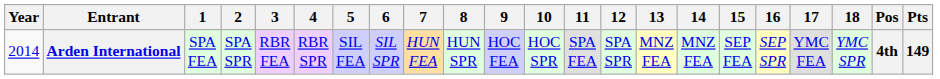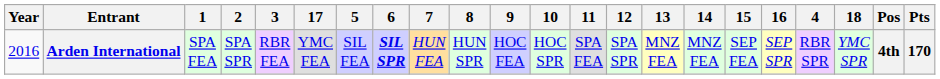 <table class="wikitable" style="text-align:center; font-size:85%">
 <tr>
 <th>Year</th>
 <th>Entrant</th>
 <th>1</th>
 <th>2</th>
 <th>3</th>
-<th>4</th>
+<th>17</th>
 <th>5</th>
 <th>6</th>
 <th>7</th>
 <th>8</th>
 <th>9</th>
 <th>10</th>
 <th>11</th>
 <th>12</th>
 <th>13</th>
 <th>14</th>
 <th>15</th>
 <th>16</th>
-<th>17</th>
+<th>4</th>
 <th>18</th>
 <th>Pos</th>
 <th>Pts</th>
 </tr>
 <tr>
-<td><a href='#'>2014</a></td>
+<td><a href='#'>2016</a></td>
 <th nowrap><a href='#'>Arden International</a></th>
 <td style="background:#DFFFDF;"><a href='#'>SPA<br>FEA</a><br></td>
 <td style="background:#DFFFDF;"><a href='#'>SPA<br>SPR</a><br></td>
 <td style="background:#EFCFFF;"><a href='#'>RBR<br>FEA</a><br></td>
-<td style="background:#EFCFFF;"><a href='#'>RBR<br>SPR</a><br></td>
+<td style="background:#DFDFDF;"><a href='#'>YMC<br>FEA</a><br></td>
 <td style="background:#CFCFFF;"><a href='#'>SIL<br>FEA</a><br></td>
-<td style="background:#CFCFFF;"><em><a href='#'>SIL<br>SPR</a></em><br></td>
+<td style="background:#CFCFFF;"><strong><em><a href='#'>SIL<br>SPR</a></em><br></strong></td>
 <td style="background:#FFDF9F;"><em><a href='#'>HUN<br>FEA</a></em><br></td>
 <td style="background:#DFFFDF;"><a href='#'>HUN<br>SPR</a><br></td>
 <td style="background:#CFCFFF;"><a href='#'>HOC<br>FEA</a><br></td>
 <td style="background:#DFFFDF;"><a href='#'>HOC<br>SPR</a><br></td>
 <td style="background:#dfdfdf;"><a href='#'>SPA<br>FEA</a><br></td>
 <td style="background:#DFFFDF;"><a href='#'>SPA<br>SPR</a><br></td>
 <td style="background:#FFFFBF;"><a href='#'>MNZ<br>FEA</a><br></td>
 <td style="background:#DFFFDF;"><a href='#'>MNZ<br>FEA</a><br></td>
 <td style="background:#DFFFDF;"><a href='#'>SEP<br>FEA</a><br></td>
 <td style="background:#FFFFBF;"><em><a href='#'>SEP<br>SPR</a></em><br></td>
-<td style="background:#DFDFDF;"><a href='#'>YMC<br>FEA</a><br></td>
+<td style="background:#EFCFFF;"><a href='#'>RBR<br>SPR</a><br></td>
 <td style="background:#DFFFDF;"><em><a href='#'>YMC<br>SPR</a></em><br></td>
 <th>4th</th>
-<th>149</th>
+<th>170</th>
 </tr>
 </table>
